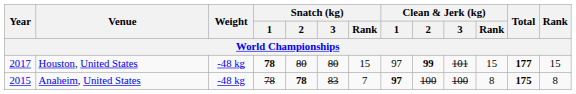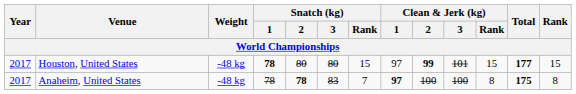 <table class = "wikitable" style="text-align:center;">
 <tr>
 <th rowspan=2 width=40>Year</th>
 <th rowspan=2 width=250>Venue</th>
 <th rowspan=2 width=60>Weight</th>
 <th colspan=4>Snatch (kg)</th>
 <th colspan=4>Clean & Jerk (kg)</th>
 <th rowspan=2 width=40>Total</th>
 <th rowspan=2 width=40>Rank</th>
 </tr>
 <tr>
 <th width=40>1</th>
 <th width=40>2</th>
 <th width=40>3</th>
 <th width=40>Rank</th>
 <th width=40>1</th>
 <th width=40>2</th>
 <th width=40>3</th>
 <th width=40>Rank</th>
 </tr>
 <tr>
 <th colspan=13><a href='#'>World Championships</a></th>
 </tr>
 <tr>
 <td><a href='#'>2017</a></td>
 <td align=left> <a href='#'>Houston</a>, <a href='#'>United States</a></td>
 <td><a href='#'>-48 kg</a></td>
 <td><strong>78</strong></td>
 <td><s>80</s></td>
 <td><s>80</s></td>
 <td>15</td>
 <td>97</td>
 <td><strong>99</strong></td>
 <td><s>101</s></td>
 <td>15</td>
 <td><strong>177</strong></td>
 <td>15</td>
 </tr>
 <tr>
-<td><a href='#'>2015</a></td>
+<td><a href='#'>2017</a></td>
 <td align=left> <a href='#'>Anaheim</a>, <a href='#'>United States</a></td>
 <td><a href='#'>-48 kg</a></td>
 <td><s>78</s></td>
 <td><strong>78</strong></td>
 <td><s>83</s></td>
 <td>7</td>
 <td><strong>97</strong></td>
 <td><s>100</s></td>
 <td><s>100</s></td>
 <td>8</td>
 <td><strong>175</strong></td>
 <td>8</td>
 </tr>
 </table>
